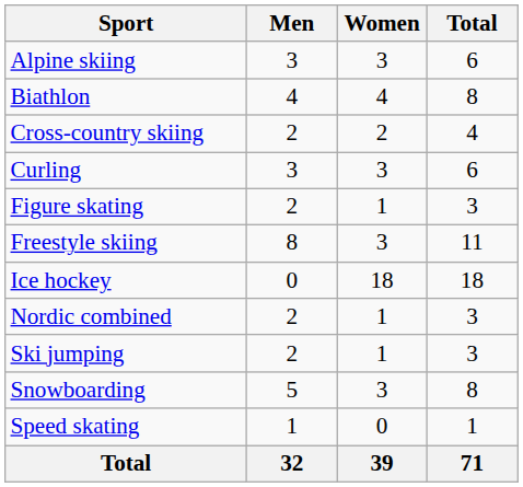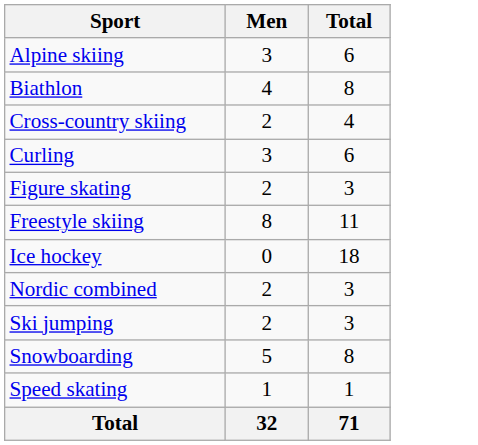 <table class="wikitable sortable" style=text-align:center>
 <tr>
 <th width=160>Sport</th>
 <th width=55>Men</th>
-<th width=55>Women</th>
 <th width=55>Total</th>
 </tr>
 <tr>
 <td align=left><a href='#'>Alpine skiing</a></td>
-<td>3</td>
 <td>3</td>
 <td>6</td>
 </tr>
 <tr>
 <td align=left><a href='#'>Biathlon</a></td>
 <td>4</td>
-<td>4</td>
 <td>8</td>
 </tr>
 <tr>
 <td align=left><a href='#'>Cross-country skiing</a></td>
-<td>2</td>
 <td>2</td>
 <td>4</td>
 </tr>
 <tr>
 <td align=left><a href='#'>Curling</a></td>
 <td>3</td>
-<td>3</td>
 <td>6</td>
 </tr>
 <tr>
 <td align=left><a href='#'>Figure skating</a></td>
 <td>2</td>
-<td>1</td>
 <td>3</td>
 </tr>
 <tr>
 <td align=left><a href='#'>Freestyle skiing</a></td>
 <td>8</td>
-<td>3</td>
 <td>11</td>
 </tr>
 <tr>
 <td align=left><a href='#'>Ice hockey</a></td>
 <td>0</td>
 <td>18</td>
-<td>18</td>
 </tr>
 <tr>
 <td align=left><a href='#'>Nordic combined</a></td>
 <td>2</td>
-<td>1</td>
 <td>3</td>
 </tr>
 <tr>
 <td align=left><a href='#'>Ski jumping</a></td>
 <td>2</td>
-<td>1</td>
 <td>3</td>
 </tr>
 <tr>
 <td align=left><a href='#'>Snowboarding</a></td>
 <td>5</td>
-<td>3</td>
 <td>8</td>
 </tr>
 <tr>
 <td align=left><a href='#'>Speed skating</a></td>
 <td>1</td>
-<td>0</td>
 <td>1</td>
 </tr>
 <tr>
 <th>Total</th>
 <th>32</th>
-<th>39</th>
 <th>71</th>
 </tr>
 </table>
